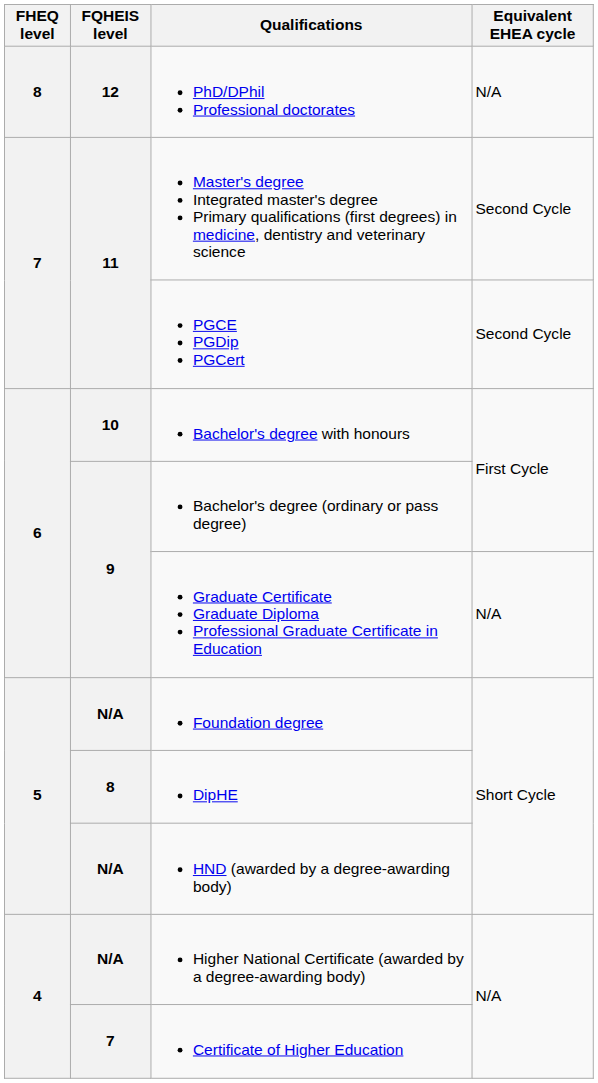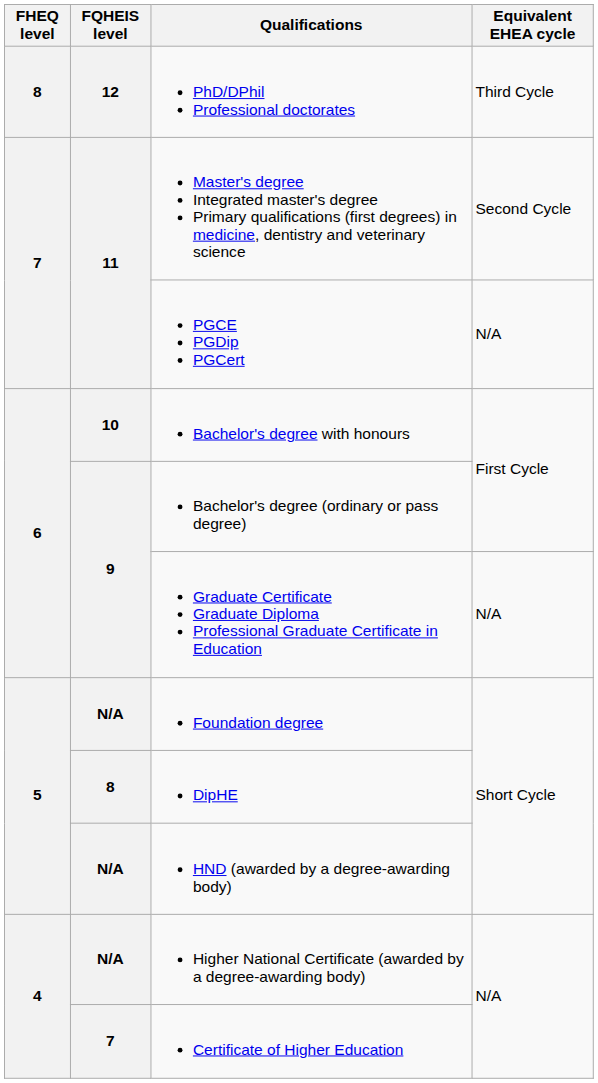 <table class="wikitable">
 <tr>
 <th>FHEQ level</th>
 <th>FQHEIS level</th>
 <th>Qualifications</th>
 <th>Equivalent EHEA cycle</th>
 </tr>
 <tr>
 <th>8</th>
 <th>12</th>
 <td><br><ul><li><a href='#'>PhD/DPhil</a></li><li><a href='#'>Professional doctorates</a></li></ul></td>
-<td>N/A</td>
+<td>Third Cycle</td>
 </tr>
 <tr>
 <th rowspan=2>7</th>
 <th rowspan=2>11</th>
 <td><br><ul><li><a href='#'>Master's degree</a></li><li>Integrated master's degree</li><li>Primary qualifications (first degrees) in <a href='#'>medicine</a>, dentistry and veterinary science</li></ul></td>
 <td>Second Cycle</td>
 </tr>
 <tr>
 <td><br><ul><li><a href='#'>PGCE</a></li><li><a href='#'>PGDip</a></li><li><a href='#'>PGCert</a></li></ul></td>
-<td>Second Cycle</td>
+<td>N/A</td>
 </tr>
 <tr>
 <th rowspan=3>6</th>
 <th>10</th>
 <td><br><ul><li><a href='#'>Bachelor's degree</a> with honours</li></ul></td>
 <td rowspan=2>First Cycle</td>
 </tr>
 <tr>
 <th rowspan =2>9</th>
 <td><br><ul><li>Bachelor's degree (ordinary or pass degree)</li></ul></td>
 </tr>
 <tr>
 <td><br><ul><li><a href='#'>Graduate Certificate</a></li><li><a href='#'>Graduate Diploma</a></li><li><a href='#'>Professional Graduate Certificate in Education</a></li></ul></td>
 <td>N/A</td>
 </tr>
 <tr>
 <th rowspan=3>5</th>
 <th>N/A</th>
 <td><br><ul><li><a href='#'>Foundation degree</a></li></ul></td>
 <td rowspan=3>Short Cycle</td>
 </tr>
 <tr>
 <th>8</th>
 <td><br><ul><li><a href='#'>DipHE</a></li></ul></td>
 </tr>
 <tr>
 <th>N/A</th>
 <td><br><ul><li><a href='#'>HND</a> (awarded by a degree-awarding body)</li></ul></td>
 </tr>
 <tr>
 <th rowspan=2>4</th>
 <th>N/A</th>
 <td><br><ul><li>Higher National Certificate (awarded by a degree-awarding body)</li></ul></td>
 <td rowspan=2>N/A</td>
 </tr>
 <tr>
 <th>7</th>
 <td><br><ul><li><a href='#'>Certificate of Higher Education</a></li></ul></td>
 </tr>
 </table>
